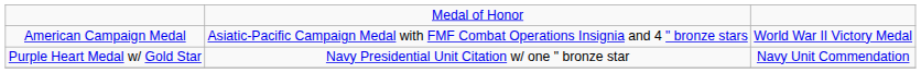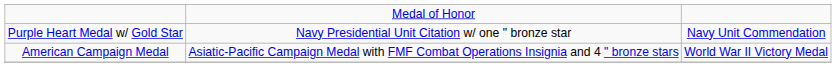 <table class="wikitable" style="margin:1em auto; text-align:center;">
 <tr>
 <td></td>
 <td><a href='#'>Medal of Honor</a></td>
 <td></td>
 </tr>
 <tr>
+<td><a href='#'>Purple Heart Medal</a> w/ <a href='#'>Gold Star</a></td>
+<td><a href='#'>Navy Presidential Unit Citation</a> w/ one " bronze star </td>
+<td><a href='#'>Navy Unit Commendation</a></td>
+</tr>
+<tr>
 <td><a href='#'>American Campaign Medal</a></td>
 <td><a href='#'>Asiatic-Pacific Campaign Medal</a> with <a href='#'>FMF Combat Operations Insignia</a> and 4 <a href='#'>" bronze stars</a></td>
 <td><a href='#'>World War II Victory Medal</a></td>
 </tr>
 <tr>
-<td><a href='#'>Purple Heart Medal</a> w/ <a href='#'>Gold Star</a></td>
-<td><a href='#'>Navy Presidential Unit Citation</a> w/ one " bronze star </td>
-<td><a href='#'>Navy Unit Commendation</a></td>
-</tr>
-<tr>
 </tr>
 </table>
